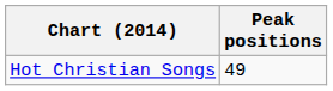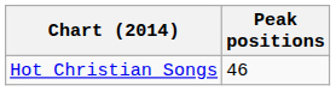 <table class="wikitable sortable plainrowheaders">
 <tr>
 <th scope="col">Chart (2014)</th>
 <th scope="col">Peak<br>positions</th>
 </tr>
 <tr>
 <td><a href='#'>Hot Christian Songs</a></td>
-<td>49</td>
+<td>46</td>
 </tr>
 </table>
